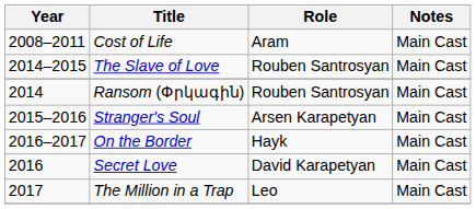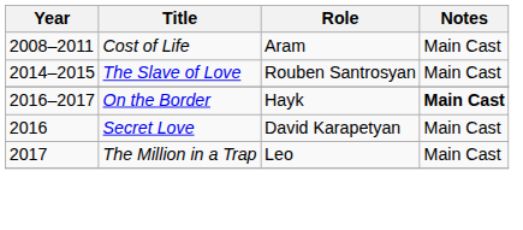 <table class="wikitable sortable plainrowheaders">
 <tr>
 <th>Year</th>
 <th>Title</th>
 <th>Role</th>
 <th class="unsortable">Notes</th>
 </tr>
 <tr>
 <td>2008–2011</td>
 <td><em>Cost of Life</em></td>
 <td>Aram</td>
 <td>Main Cast</td>
 </tr>
 <tr>
 <td>2014–2015</td>
 <td><em><a href='#'>The Slave of Love</a></em></td>
 <td>Rouben Santrosyan</td>
 <td>Main Cast</td>
 </tr>
 <tr>
 </tr>
 <tr>
-<td>2014</td>
-<td><em>Ransom</em> (Փրկագին)</td>
-<td>Rouben Santrosyan</td>
-<td>Main Cast</td>
-</tr>
-<tr>
-<td>2015–2016</td>
-<td><em><a href='#'>Stranger's Soul</a></em></td>
-<td>Arsen Karapetyan</td>
-<td>Main Cast</td>
-</tr>
-<tr>
 <td>2016–2017</td>
 <td><em><a href='#'>On the Border</a></em></td>
 <td>Hayk</td>
-<td>Main Cast</td>
+<td><strong>Main Cast</strong></td>
 </tr>
 <tr>
 <td>2016</td>
 <td><em><a href='#'>Secret Love</a></em></td>
 <td>David Karapetyan</td>
 <td>Main Cast</td>
 </tr>
 <tr>
 <td>2017</td>
 <td><em>The Million in a Trap</em></td>
 <td>Leo</td>
 <td>Main Cast</td>
 </tr>
 <tr>
 </tr>
 </table>
